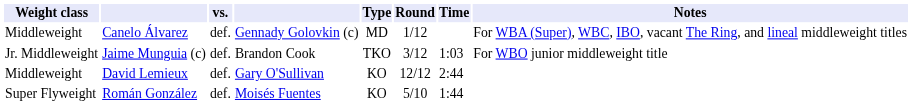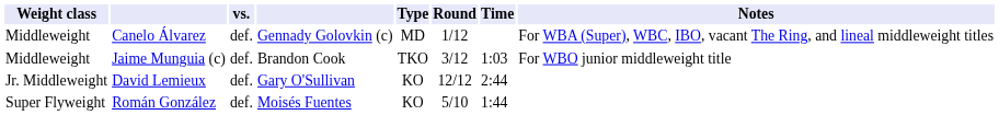 <table class="toccolours" style="font-size: 85%;">
 <tr>
 <th style="background:#e6e8fa; color:#000; text-align:center;">Weight class</th>
 <th style="background:#e6e8fa; color:#000; text-align:center;"></th>
 <th style="background:#e6e8fa; color:#000; text-align:center;">vs.</th>
 <th style="background:#e6e8fa; color:#000; text-align:center;"></th>
 <th style="background:#e6e8fa; color:#000; text-align:center;">Type</th>
 <th style="background:#e6e8fa; color:#000; text-align:center;">Round</th>
 <th style="background:#e6e8fa; color:#000; text-align:center;">Time</th>
 <th style="background:#e6e8fa; color:#000; text-align:center;">Notes</th>
 </tr>
 <tr>
 <td>Middleweight</td>
 <td><a href='#'>Canelo Álvarez</a></td>
 <td>def.</td>
 <td><a href='#'>Gennady Golovkin</a> (c)</td>
 <td align=center>MD</td>
 <td align=center>1/12</td>
 <td></td>
 <td>For <a href='#'>WBA (Super)</a>, <a href='#'>WBC</a>, <a href='#'>IBO</a>, vacant <a href='#'>The Ring</a>, and <a href='#'>lineal</a> middleweight titles</td>
 </tr>
 <tr>
-<td>Jr. Middleweight</td>
+<td>Middleweight</td>
 <td><a href='#'>Jaime Munguia</a> (c)</td>
 <td>def.</td>
 <td>Brandon Cook</td>
 <td align=center>TKO</td>
 <td align=center>3/12</td>
 <td>1:03</td>
 <td>For <a href='#'>WBO</a> junior middleweight title</td>
 </tr>
 <tr>
-<td>Middleweight</td>
+<td>Jr. Middleweight</td>
 <td><a href='#'>David Lemieux</a></td>
 <td>def.</td>
 <td><a href='#'>Gary O'Sullivan</a></td>
 <td align=center>KO</td>
 <td align=center>12/12</td>
 <td>2:44</td>
 <td></td>
 </tr>
 <tr>
 <td>Super Flyweight</td>
 <td><a href='#'>Román González</a></td>
 <td>def.</td>
 <td><a href='#'>Moisés Fuentes</a></td>
 <td align=center>KO</td>
 <td align=center>5/10</td>
 <td>1:44</td>
 <td></td>
 </tr>
 </table>
